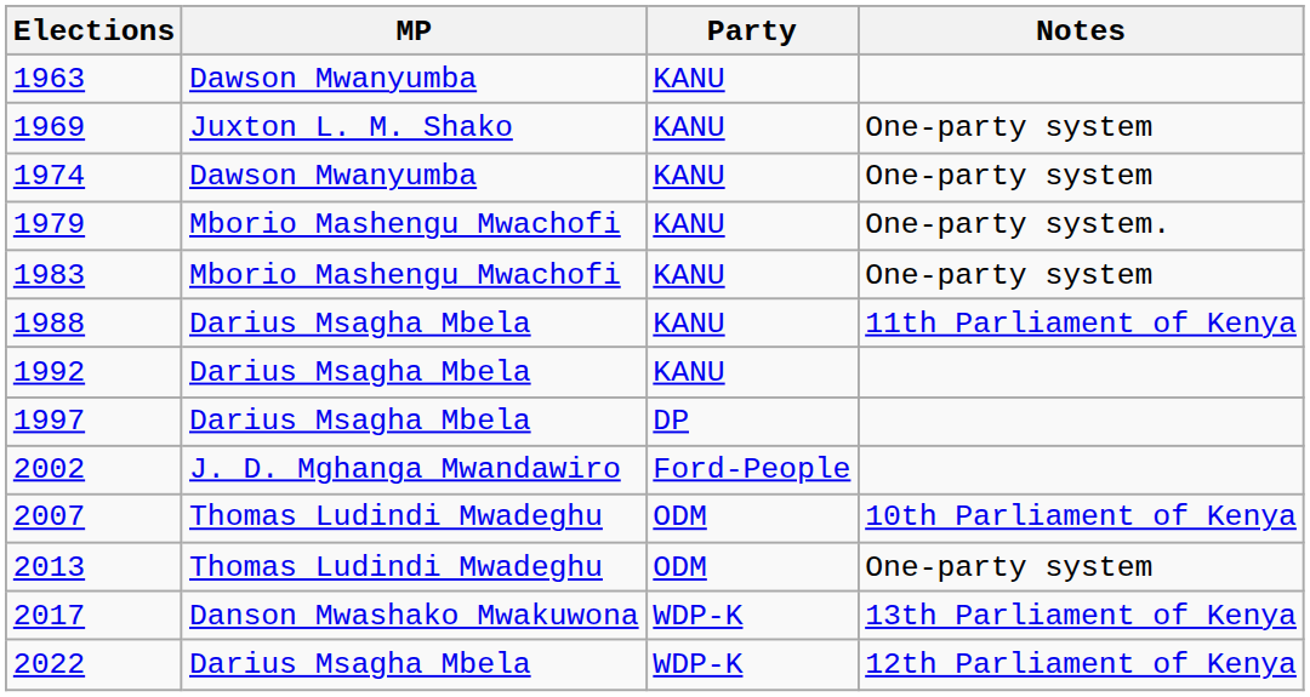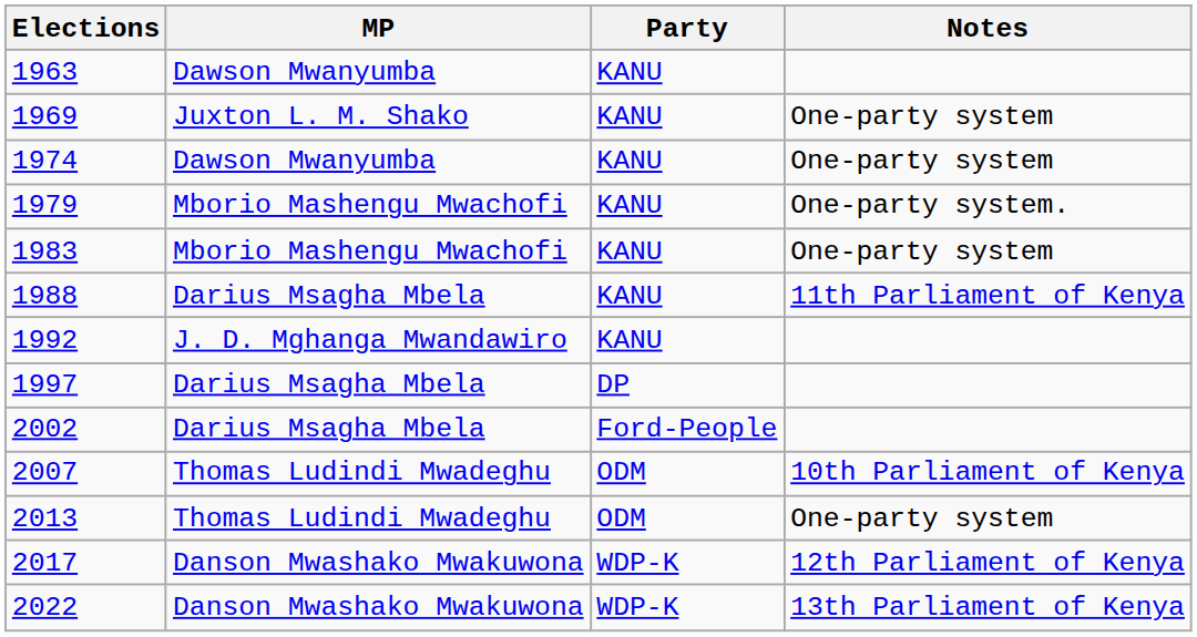 <table class="wikitable">
 <tr>
 <th>Elections</th>
 <th>MP </th>
 <th>Party</th>
 <th>Notes</th>
 </tr>
 <tr>
 <td><a href='#'>1963</a></td>
 <td><a href='#'>Dawson Mwanyumba</a></td>
 <td><a href='#'>KANU</a></td>
 <td></td>
 </tr>
 <tr>
 <td><a href='#'>1969</a></td>
 <td><a href='#'>Juxton L. M. Shako</a></td>
 <td><a href='#'>KANU</a></td>
 <td>One-party system</td>
 </tr>
 <tr>
 <td><a href='#'>1974</a></td>
 <td><a href='#'>Dawson Mwanyumba</a></td>
 <td><a href='#'>KANU</a></td>
 <td>One-party system</td>
 </tr>
 <tr>
 <td><a href='#'>1979</a></td>
 <td><a href='#'>Mborio Mashengu Mwachofi</a></td>
 <td><a href='#'>KANU</a></td>
 <td>One-party system.</td>
 </tr>
 <tr>
 <td><a href='#'>1983</a></td>
 <td><a href='#'>Mborio Mashengu Mwachofi</a></td>
 <td><a href='#'>KANU</a></td>
 <td>One-party system</td>
 </tr>
 <tr>
 <td><a href='#'>1988</a></td>
 <td><a href='#'>Darius Msagha Mbela</a></td>
 <td><a href='#'>KANU</a></td>
 <td><a href='#'>11th Parliament of Kenya</a></td>
 </tr>
 <tr>
 <td><a href='#'>1992</a></td>
-<td><a href='#'>Darius Msagha Mbela</a></td>
+<td><a href='#'>J. D. Mghanga Mwandawiro</a></td>
 <td><a href='#'>KANU</a></td>
 <td></td>
 </tr>
 <tr>
 <td><a href='#'>1997</a></td>
 <td><a href='#'>Darius Msagha Mbela</a></td>
 <td><a href='#'>DP</a></td>
 <td></td>
 </tr>
 <tr>
 <td><a href='#'>2002</a></td>
-<td><a href='#'>J. D. Mghanga Mwandawiro</a></td>
+<td><a href='#'>Darius Msagha Mbela</a></td>
 <td><a href='#'>Ford-People</a></td>
 <td></td>
 </tr>
 <tr>
 <td><a href='#'>2007</a></td>
 <td><a href='#'>Thomas Ludindi Mwadeghu</a></td>
 <td><a href='#'>ODM</a></td>
 <td><a href='#'>10th Parliament of Kenya</a></td>
 </tr>
 <tr>
 <td><a href='#'>2013</a></td>
 <td><a href='#'>Thomas Ludindi Mwadeghu</a></td>
 <td><a href='#'>ODM</a></td>
 <td>One-party system</td>
 </tr>
 <tr>
 <td><a href='#'>2017</a></td>
 <td><a href='#'>Danson Mwashako Mwakuwona</a></td>
 <td><a href='#'>WDP-K</a></td>
-<td><a href='#'>13th Parliament of Kenya</a></td>
+<td><a href='#'>12th Parliament of Kenya</a></td>
 </tr>
 <tr>
 <td><a href='#'>2022</a></td>
-<td><a href='#'>Darius Msagha Mbela</a></td>
+<td><a href='#'>Danson Mwashako Mwakuwona</a></td>
 <td><a href='#'>WDP-K</a></td>
-<td><a href='#'>12th Parliament of Kenya</a></td>
+<td><a href='#'>13th Parliament of Kenya</a></td>
 </tr>
 </table>
